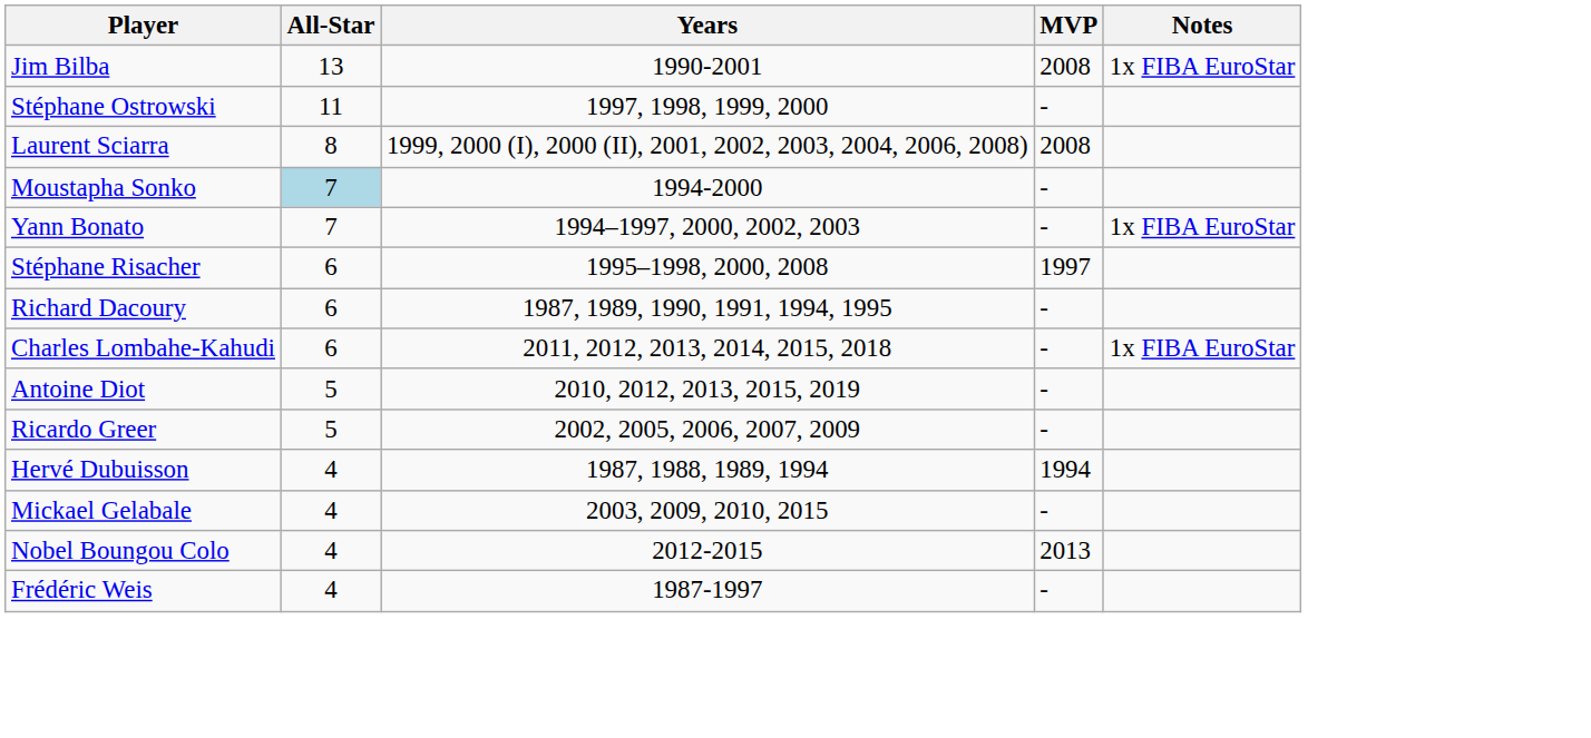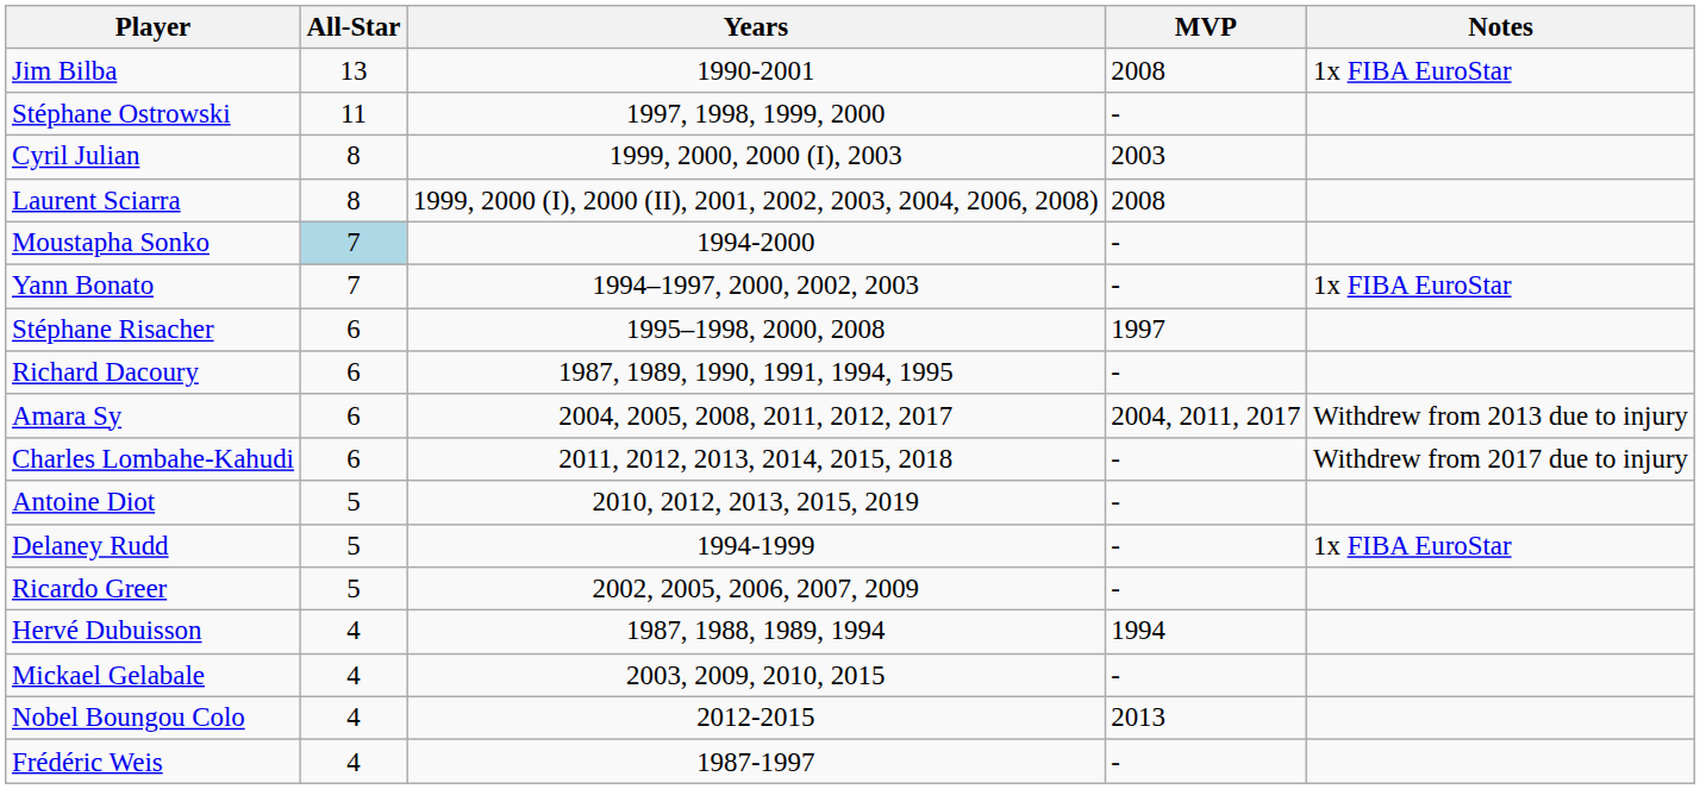 <table class="wikitable sortable">
 <tr>
 <th>Player</th>
 <th>All-Star</th>
 <th>Years</th>
 <th>MVP</th>
 <th>Notes</th>
 </tr>
 <tr>
 <td> <a href='#'>Jim Bilba</a></td>
 <td style="text-align:center">13</td>
 <td style="text-align:center">1990-2001</td>
 <td>2008</td>
 <td>1x <a href='#'>FIBA EuroStar</a></td>
 </tr>
 <tr>
 <td> <a href='#'>Stéphane Ostrowski</a></td>
 <td style="text-align:center">11</td>
 <td style="text-align:center">1997, 1998, 1999, 2000</td>
 <td>-</td>
+<td></td>
+</tr>
+<tr>
+<td> <a href='#'>Cyril Julian</a></td>
+<td style="text-align:center">8</td>
+<td style="text-align:center">1999, 2000, 2000 (I), 2003</td>
+<td>2003</td>
 <td></td>
 </tr>
 <tr>
 <td> <a href='#'>Laurent Sciarra</a></td>
 <td style="text-align:center">8</td>
 <td style="text-align:center">1999, 2000 (I), 2000 (II), 2001, 2002, 2003, 2004, 2006, 2008)</td>
 <td>2008</td>
 <td></td>
 </tr>
 <tr>
 <td> <a href='#'>Moustapha Sonko</a></td>
 <td style="background: lightblue; text-align:center">7</td>
 <td style="text-align:center">1994-2000</td>
 <td>-</td>
 <td></td>
 </tr>
 <tr>
 <td> <a href='#'>Yann Bonato</a></td>
 <td style="text-align:center">7</td>
 <td style="text-align:center">1994–1997, 2000, 2002, 2003</td>
 <td>-</td>
 <td>1x <a href='#'>FIBA EuroStar</a></td>
 </tr>
 <tr>
 <td> <a href='#'>Stéphane Risacher</a></td>
 <td style="text-align:center">6</td>
 <td style="text-align:center">1995–1998, 2000, 2008</td>
 <td>1997</td>
 <td></td>
 </tr>
 <tr>
 <td> <a href='#'>Richard Dacoury</a></td>
 <td style="text-align:center">6</td>
 <td style="text-align:center">1987, 1989, 1990, 1991, 1994, 1995</td>
 <td>-</td>
 <td></td>
 </tr>
 <tr>
+<td> <a href='#'>Amara Sy</a></td>
+<td style="text-align:center">6</td>
+<td style="text-align:center">2004, 2005, 2008, 2011, 2012, 2017</td>
+<td>2004, 2011, 2017</td>
+<td>Withdrew from 2013 due to injury</td>
+</tr>
+<tr>
 <td> <a href='#'>Charles Lombahe-Kahudi</a></td>
 <td style="text-align:center">6</td>
 <td style="text-align:center">2011, 2012, 2013, 2014, 2015, 2018</td>
 <td>-</td>
-<td>1x <a href='#'>FIBA EuroStar</a></td>
+<td>Withdrew from 2017 due to injury</td>
 </tr>
 <tr>
 <td> <a href='#'>Antoine Diot</a></td>
 <td style="text-align:center">5</td>
 <td style="text-align:center">2010, 2012, 2013, 2015, 2019</td>
 <td>-</td>
 <td></td>
+</tr>
+<tr>
+<td> <a href='#'>Delaney Rudd</a></td>
+<td style="text-align:center">5</td>
+<td style="text-align:center">1994-1999</td>
+<td>-</td>
+<td>1x <a href='#'>FIBA EuroStar</a></td>
 </tr>
 <tr>
 <td> <a href='#'>Ricardo Greer</a></td>
 <td style="text-align:center">5</td>
 <td style="text-align:center">2002, 2005, 2006, 2007, 2009</td>
 <td>-</td>
 <td></td>
 </tr>
 <tr>
 <td> <a href='#'>Hervé Dubuisson</a></td>
 <td style="text-align:center">4</td>
 <td style="text-align:center">1987, 1988, 1989, 1994</td>
 <td>1994</td>
 <td></td>
 </tr>
 <tr>
 <td> <a href='#'>Mickael Gelabale</a></td>
 <td style="text-align:center">4</td>
 <td style="text-align:center">2003, 2009, 2010, 2015</td>
 <td>-</td>
 <td></td>
 </tr>
 <tr>
 <td> <a href='#'>Nobel Boungou Colo</a></td>
 <td style="text-align:center">4</td>
 <td style="text-align:center">2012-2015</td>
 <td>2013</td>
 <td></td>
 </tr>
 <tr>
 <td> <a href='#'>Frédéric Weis</a></td>
 <td style="text-align:center">4</td>
 <td style="text-align:center">1987-1997</td>
 <td>-</td>
 <td></td>
 </tr>
 </table>
